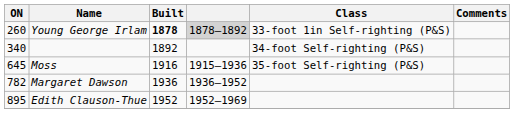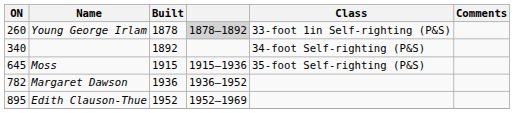 <table class="wikitable">
 <tr>
 <th>ON</th>
 <th>Name</th>
 <th>Built</th>
 <th></th>
 <th>Class</th>
 <th>Comments</th>
 </tr>
 <tr>
 <td>260</td>
 <td><em>Young George Irlam</em></td>
-<td><strong>1878</strong></td>
+<td>1878</td>
 <td style="background: lightgrey;">1878–1892</td>
 <td>33-foot 1in Self-righting (P&S)</td>
 <td></td>
 </tr>
 <tr>
 <td>340</td>
 <td></td>
 <td>1892</td>
 <td></td>
 <td>34-foot Self-righting (P&S)</td>
 <td></td>
 </tr>
 <tr>
 <td>645</td>
 <td><em>Moss</em></td>
-<td>1916</td>
+<td>1915</td>
 <td>1915–1936</td>
 <td>35-foot Self-righting (P&S)</td>
 <td></td>
 </tr>
 <tr>
 <td>782</td>
 <td><em>Margaret Dawson</em></td>
 <td>1936</td>
 <td>1936–1952</td>
 <td></td>
 <td></td>
 </tr>
 <tr>
 <td>895</td>
 <td><em>Edith Clauson-Thue</em></td>
 <td>1952</td>
 <td>1952–1969</td>
 <td></td>
 <td></td>
 </tr>
 <tr>
 </tr>
 </table>
